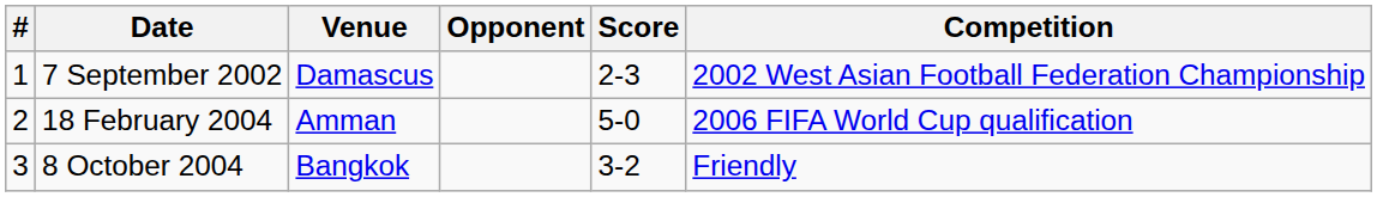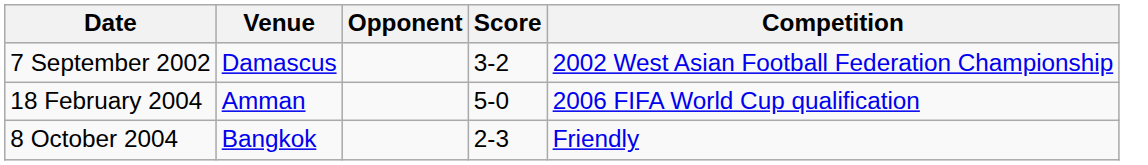 <table class="wikitable">
 <tr>
-<th>#</th>
 <th>Date</th>
 <th>Venue</th>
 <th>Opponent</th>
 <th>Score</th>
 <th>Competition</th>
 </tr>
 <tr>
-<td>1</td>
 <td>7 September 2002</td>
 <td><a href='#'>Damascus</a></td>
 <td></td>
-<td>2-3</td>
+<td>3-2</td>
 <td><a href='#'>2002 West Asian Football Federation Championship</a></td>
 </tr>
 <tr>
-<td>2</td>
 <td>18 February 2004</td>
 <td><a href='#'>Amman</a></td>
 <td></td>
 <td>5-0</td>
 <td><a href='#'>2006 FIFA World Cup qualification</a></td>
 </tr>
 <tr>
-<td>3</td>
 <td>8 October 2004</td>
 <td><a href='#'>Bangkok</a></td>
 <td></td>
-<td>3-2</td>
+<td>2-3</td>
 <td><a href='#'>Friendly</a></td>
 </tr>
 </table>
